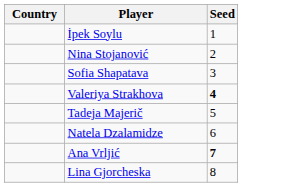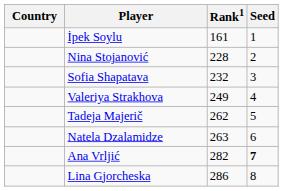 <table class="sortable wikitable">
 <tr>
 <th width="70">Country</th>
 <th width="175">Player</th>
+<th>Rank<sup>1</sup></th>
 <th>Seed</th>
 </tr>
 <tr>
 <td></td>
 <td><a href='#'>İpek Soylu</a></td>
+<td>161</td>
 <td>1</td>
 </tr>
 <tr>
 <td></td>
 <td><a href='#'>Nina Stojanović</a></td>
+<td>228</td>
 <td>2</td>
 </tr>
 <tr>
 <td></td>
 <td><a href='#'>Sofia Shapatava</a></td>
+<td>232</td>
 <td>3</td>
 </tr>
 <tr>
 <td></td>
 <td><a href='#'>Valeriya Strakhova</a></td>
-<td><strong>4</strong></td>
+<td>249</td>
+<td>4</td>
 </tr>
 <tr>
 <td></td>
 <td><a href='#'>Tadeja Majerič</a></td>
+<td>262</td>
 <td>5</td>
 </tr>
 <tr>
 <td></td>
 <td><a href='#'>Natela Dzalamidze</a></td>
+<td>263</td>
 <td>6</td>
 </tr>
 <tr>
 <td></td>
 <td><a href='#'>Ana Vrljić</a></td>
+<td>282</td>
 <td><strong>7</strong></td>
 </tr>
 <tr>
 <td></td>
 <td><a href='#'>Lina Gjorcheska</a></td>
+<td>286</td>
 <td>8</td>
 </tr>
 </table>
